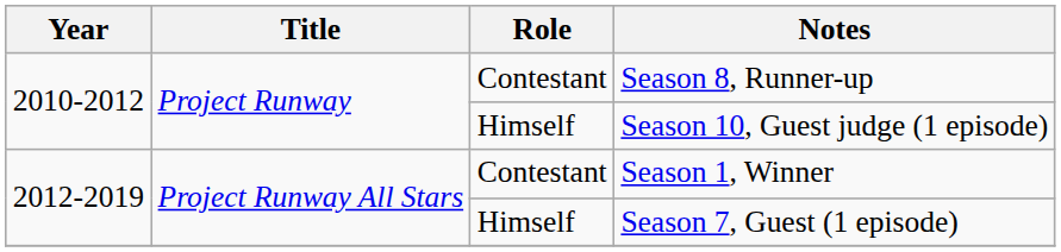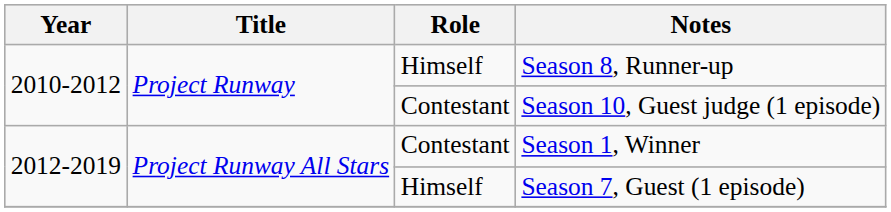 <table class="wikitable sortable">
 <tr>
 <th>Year</th>
 <th>Title</th>
 <th>Role</th>
 <th class="unsortable">Notes</th>
 </tr>
 <tr>
 <td rowspan="2">2010-2012</td>
 <td rowspan="2"><em><a href='#'>Project Runway</a></em></td>
-<td>Contestant</td>
+<td>Himself</td>
 <td><a href='#'>Season 8</a>, Runner-up</td>
 </tr>
 <tr>
-<td>Himself</td>
+<td>Contestant</td>
 <td><a href='#'>Season 10</a>, Guest judge (1 episode)</td>
 </tr>
 <tr>
 <td rowspan="2">2012-2019</td>
 <td rowspan="2"><em><a href='#'>Project Runway All Stars</a></em></td>
 <td>Contestant</td>
 <td><a href='#'>Season 1</a>, Winner</td>
 </tr>
 <tr>
 <td>Himself</td>
 <td><a href='#'>Season 7</a>, Guest (1 episode)</td>
 </tr>
 <tr>
 </tr>
 </table>
